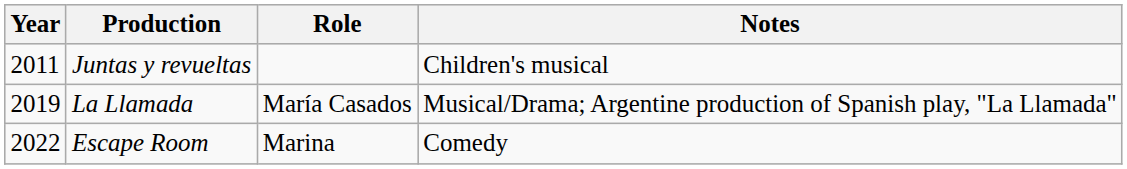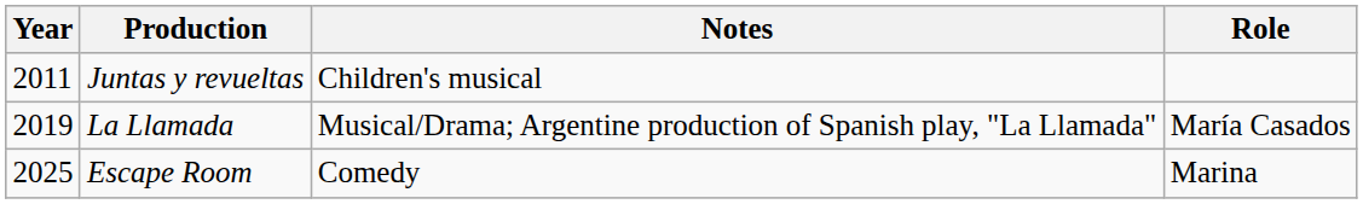 <table class="wikitable sortable">
 <tr>
 <th>Year</th>
 <th>Production</th>
+<th>Notes</th>
 <th>Role</th>
-<th>Notes</th>
 </tr>
 <tr>
 <td>2011</td>
 <td><em>Juntas y revueltas</em></td>
+<td>Children's musical</td>
 <td></td>
-<td>Children's musical</td>
 </tr>
 <tr>
 <td>2019</td>
 <td><em>La Llamada</em></td>
+<td>Musical/Drama; Argentine production of Spanish play, "La Llamada"</td>
 <td>María Casados</td>
-<td>Musical/Drama; Argentine production of Spanish play, "La Llamada"</td>
 </tr>
 <tr>
-<td>2022</td>
+<td>2025</td>
 <td><em>Escape Room</em></td>
+<td>Comedy</td>
 <td>Marina</td>
-<td>Comedy</td>
 </tr>
 </table>
